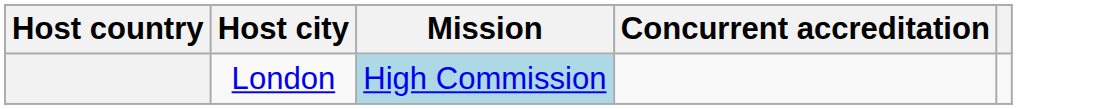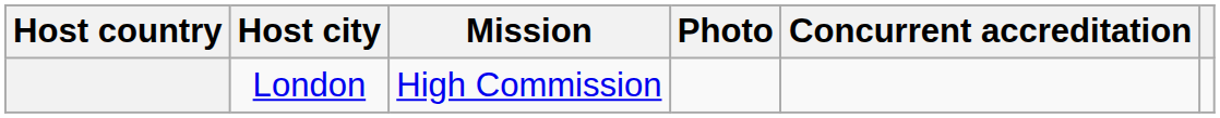 <table class="wikitable plainrowheaders" style="text-align:center;">
 <tr>
 <th scope="col">Host country</th>
 <th scope="col">Host city</th>
 <th scope="col">Mission</th>
+<th scope="col">Photo</th>
 <th scope="col">Concurrent accreditation</th>
 <th scope="col"></th>
 </tr>
 <tr>
 <th scope="row"></th>
 <td><a href='#'>London</a></td>
-<td style="background: lightblue;"><a href='#'>High Commission</a></td>
+<td><a href='#'>High Commission</a></td>
+<td></td>
 <td></td>
 <td></td>
 </tr>
 </table>
